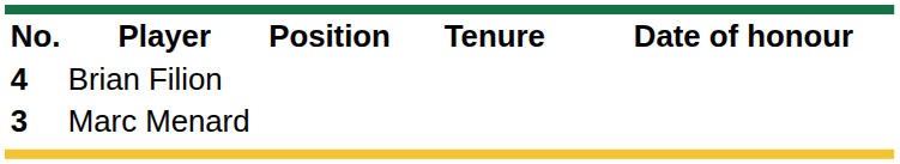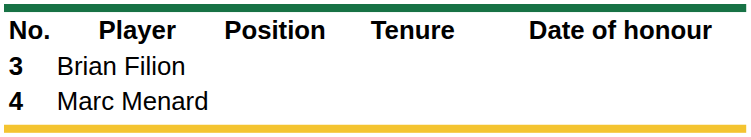 <table + style= "background:#FFFFFF;border-top:#177245 5px solid;border-bottom:#F4C430 5px solid;" | Alexandria Glens retired numbers>
 <tr>
 <th width=10px>No.</th>
 <th width=100px>Player</th>
 <th width=40px>Position</th>
 <th width=100px>Tenure</th>
 <th width=150px>Date of honour</th>
 </tr>
 <tr>
-<td><strong>4</strong></td>
+<td><strong>3</strong></td>
 <td>Brian Filion</td>
 <td></td>
 <td></td>
 <td></td>
 </tr>
 <tr>
-<td><strong>3</strong></td>
+<td><strong>4</strong></td>
 <td>Marc Menard</td>
 <td></td>
 <td></td>
 <td></td>
 </tr>
 <tr>
 </tr>
 </table>
